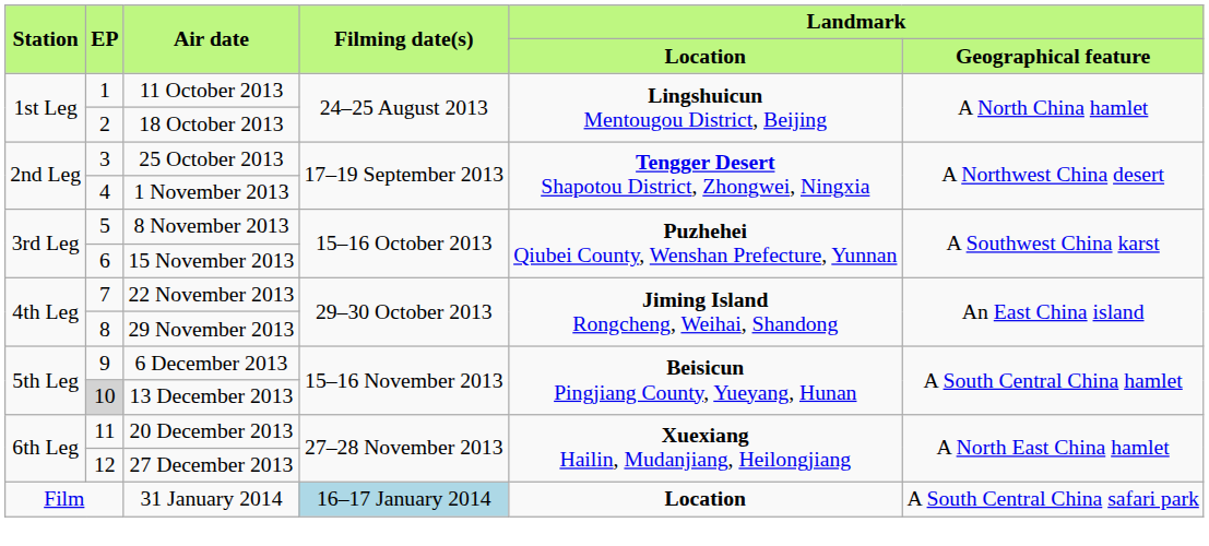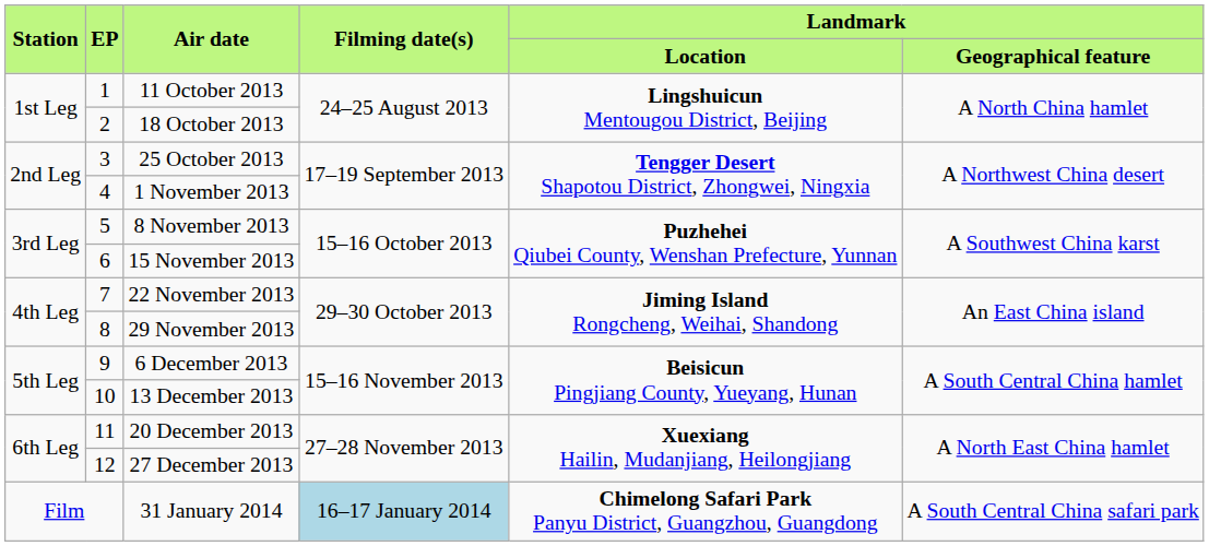 <table class=wikitable>
 <tr style="background:#BEF781; color:black; text-align:center;">
 <td rowspan=2><strong>Station</strong></td>
 <td rowspan=2><strong>EP</strong></td>
 <td rowspan=2><strong>Air date</strong></td>
 <td rowspan=2><strong>Filming date(s)</strong></td>
 <td width="180" colspan=2><strong>Landmark</strong></td>
 </tr>
 <tr style="background:#BEF781; color:black; text-align:center;">
 <td><strong>Location</strong></td>
 <td><strong>Geographical feature</strong></td>
 </tr>
 <tr align=center>
 <td rowspan=2>1st Leg</td>
 <td>1</td>
 <td>11 October 2013</td>
 <td rowspan=2>24–25 August 2013</td>
 <td rowspan=2><strong>Lingshuicun</strong><br><a href='#'>Mentougou District</a>, <a href='#'>Beijing</a></td>
 <td rowspan=2>A <a href='#'>North China</a> <a href='#'>hamlet</a></td>
 </tr>
 <tr align=center>
 <td>2</td>
 <td>18 October 2013</td>
 </tr>
 <tr align=center>
 <td rowspan=2>2nd Leg</td>
 <td>3</td>
 <td>25 October 2013</td>
 <td rowspan=2>17–19 September 2013</td>
 <td rowspan=2><strong><a href='#'>Tengger Desert</a></strong><br><a href='#'>Shapotou District</a>, <a href='#'>Zhongwei</a>, <a href='#'>Ningxia</a></td>
 <td rowspan=2>A <a href='#'>Northwest China</a> <a href='#'>desert</a></td>
 </tr>
 <tr align=center>
 <td>4</td>
 <td>1 November 2013</td>
 </tr>
 <tr align=center>
 <td rowspan=2>3rd Leg</td>
 <td>5</td>
 <td>8 November 2013</td>
 <td rowspan=2>15–16 October 2013</td>
 <td rowspan=2><strong>Puzhehei</strong><br><a href='#'>Qiubei County</a>, <a href='#'>Wenshan Prefecture</a>, <a href='#'>Yunnan</a></td>
 <td rowspan=2>A <a href='#'>Southwest China</a> <a href='#'>karst</a></td>
 </tr>
 <tr align=center>
 <td>6</td>
 <td>15 November 2013<small></small></td>
 </tr>
 <tr align=center>
 <td rowspan=2>4th Leg</td>
 <td>7</td>
 <td>22 November 2013</td>
 <td rowspan=2>29–30 October 2013</td>
 <td rowspan=2><strong>Jiming Island</strong><br><a href='#'>Rongcheng</a>, <a href='#'>Weihai</a>, <a href='#'>Shandong</a></td>
 <td rowspan=2>An <a href='#'>East China</a> <a href='#'>island</a></td>
 </tr>
 <tr align=center>
 <td>8</td>
 <td>29 November 2013</td>
 </tr>
 <tr align=center>
 <td rowspan=2>5th Leg</td>
 <td>9</td>
 <td>6 December 2013</td>
 <td rowspan=2>15–16 November 2013</td>
 <td rowspan=2><strong>Beisicun</strong><br><a href='#'>Pingjiang County</a>, <a href='#'>Yueyang</a>, <a href='#'>Hunan</a></td>
 <td rowspan=2>A <a href='#'>South Central China</a> <a href='#'>hamlet</a></td>
 </tr>
 <tr align=center>
-<td style="background: lightgrey;">10</td>
+<td>10</td>
 <td>13 December 2013</td>
 </tr>
 <tr align=center>
 <td rowspan=2>6th Leg</td>
 <td>11</td>
 <td>20 December 2013</td>
 <td rowspan=2>27–28 November 2013</td>
 <td rowspan=2><strong>Xuexiang</strong><br><a href='#'>Hailin</a>, <a href='#'>Mudanjiang</a>, <a href='#'>Heilongjiang</a></td>
 <td rowspan=2>A <a href='#'>North East China</a> <a href='#'>hamlet</a></td>
 </tr>
 <tr align=center>
 <td>12</td>
 <td>27 December 2013</td>
 </tr>
 <tr align=center>
 <td colspan=2><a href='#'>Film</a></td>
 <td>31 January 2014</td>
 <td rowspan=1 style="background: lightblue;">16–17 January 2014</td>
-<td><strong>Location</strong></td>
+<td><strong>Chimelong Safari Park</strong><br><a href='#'>Panyu District</a>, <a href='#'>Guangzhou</a>, <a href='#'>Guangdong</a></td>
 <td>A <a href='#'>South Central China</a> <a href='#'>safari park</a></td>
 </tr>
 </table>
